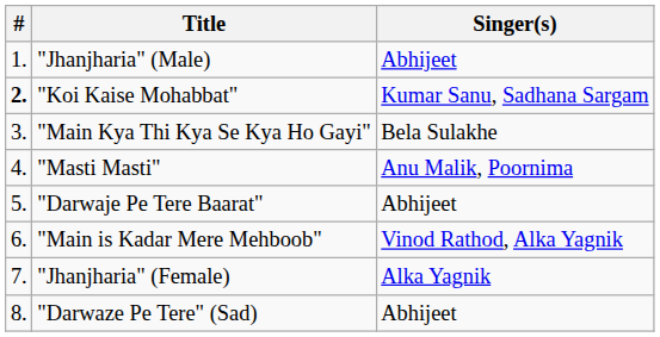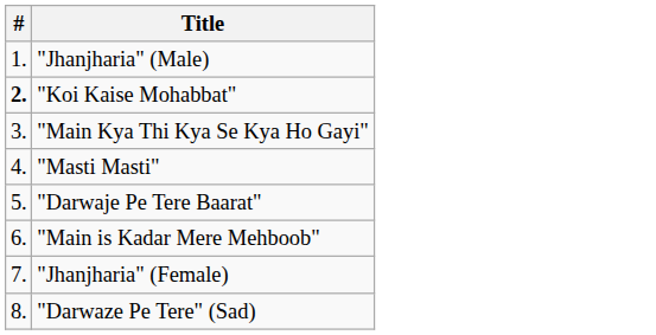 <table class="wikitable sortable" style="font-size:95%;">
 <tr>
 <th>#</th>
 <th>Title</th>
-<th>Singer(s)</th>
 </tr>
 <tr>
 <td>1.</td>
 <td>"Jhanjharia" (Male)</td>
-<td><a href='#'>Abhijeet</a></td>
 </tr>
 <tr>
 <td><strong>2.</strong></td>
 <td>"Koi Kaise Mohabbat"</td>
-<td><a href='#'>Kumar Sanu</a>, <a href='#'>Sadhana Sargam</a></td>
 </tr>
 <tr>
 <td>3.</td>
 <td>"Main Kya Thi Kya Se Kya Ho Gayi"</td>
-<td>Bela Sulakhe</td>
 </tr>
 <tr>
 <td>4.</td>
 <td>"Masti Masti"</td>
-<td><a href='#'>Anu Malik</a>, <a href='#'>Poornima</a></td>
 </tr>
 <tr>
 <td>5.</td>
 <td>"Darwaje Pe Tere Baarat"</td>
-<td>Abhijeet</td>
 </tr>
 <tr>
 <td>6.</td>
 <td>"Main is Kadar Mere Mehboob"</td>
-<td><a href='#'>Vinod Rathod</a>, <a href='#'>Alka Yagnik</a></td>
 </tr>
 <tr>
 <td>7.</td>
 <td>"Jhanjharia" (Female)</td>
-<td><a href='#'>Alka Yagnik</a></td>
 </tr>
 <tr>
 <td>8.</td>
 <td>"Darwaze Pe Tere" (Sad)</td>
-<td>Abhijeet</td>
 </tr>
 </table>
